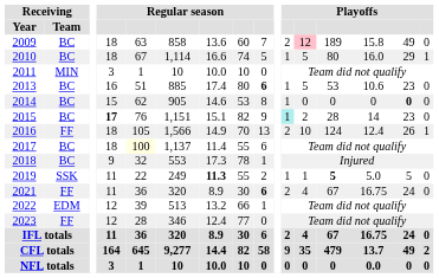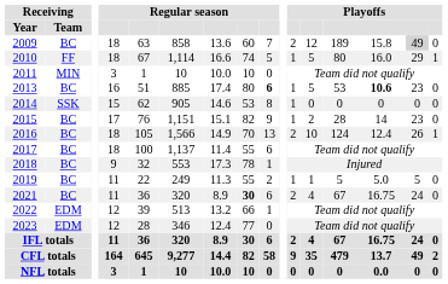 <table border="0" cellpadding="1" cellspacing="0" width="65%" style="text-align:center">
 <tr bgcolor="#e0e0e0">
 <th colspan="2">Receiving</th>
 <th rowspan="99" bgcolor="#ffffff"> </th>
 <th colspan="6">Regular season</th>
 <th rowspan="100" bgcolor="#ffffff"> </th>
 <th colspan="6">Playoffs</th>
 </tr>
 <tr bgcolor="#e0e0e0">
 <th>Year</th>
 <th>Team</th>
 <th></th>
 <th></th>
 <th></th>
 <th></th>
 <th></th>
 <th></th>
 <th></th>
 <th></th>
 <th></th>
 <th></th>
 <th></th>
 <th></th>
 </tr>
 <tr align="center">
 <td><a href='#'>2009</a></td>
 <td><a href='#'>BC</a></td>
 <td>18</td>
 <td>63</td>
 <td>858</td>
 <td>13.6</td>
 <td>60</td>
 <td>7</td>
 <td>2</td>
-<td style="background: pink;">12</td>
+<td>12</td>
 <td>189</td>
 <td>15.8</td>
-<td>49</td>
+<td style="background: lightgrey;">49</td>
 <td>0</td>
 </tr>
 <tr align="center" bgcolor="#f0f0f0">
 <td><a href='#'>2010</a></td>
-<td><a href='#'>BC</a></td>
+<td><a href='#'>FF</a></td>
 <td>18</td>
 <td>67</td>
 <td>1,114</td>
 <td>16.6</td>
 <td>74</td>
 <td>5</td>
 <td>1</td>
 <td>5</td>
 <td>80</td>
 <td>16.0</td>
 <td>29</td>
 <td>1</td>
 </tr>
 <tr align="center">
 <td><a href='#'>2011</a></td>
 <td><a href='#'>MIN</a></td>
 <td>3</td>
 <td>1</td>
 <td>10</td>
 <td>10.0</td>
 <td>10</td>
 <td>0</td>
 <td colspan="6"><em>Team did not qualify</em></td>
 </tr>
 <tr align="center">
 <td><a href='#'>2013</a></td>
 <td><a href='#'>BC</a></td>
 <td>16</td>
 <td>51</td>
 <td>885</td>
 <td>17.4</td>
 <td>80</td>
 <td><strong>6</strong></td>
 <td>1</td>
 <td>5</td>
 <td>53</td>
-<td>10.6</td>
+<td><strong>10.6</strong></td>
 <td>23</td>
 <td>0</td>
 </tr>
 <tr align="center" bgcolor="#f0f0f0">
 <td><a href='#'>2014</a></td>
-<td><a href='#'>BC</a></td>
+<td><a href='#'>SSK</a></td>
 <td>15</td>
 <td>62</td>
 <td>905</td>
 <td>14.6</td>
 <td>53</td>
 <td>8</td>
 <td>1</td>
 <td>0</td>
 <td>0</td>
 <td>0</td>
-<td><strong>0</strong></td>
+<td>0</td>
 <td>0</td>
 </tr>
 <tr>
 <td><a href='#'>2015</a></td>
 <td><a href='#'>BC</a></td>
-<td><strong>17</strong></td>
+<td>17</td>
 <td>76</td>
 <td>1,151</td>
 <td>15.1</td>
 <td>82</td>
 <td>9</td>
-<td style="background: paleturquoise;">1</td>
+<td>1</td>
 <td>2</td>
 <td>28</td>
 <td>14</td>
 <td>23</td>
 <td>0</td>
 </tr>
 <tr align="center" bgcolor="#f0f0f0">
 <td><a href='#'>2016</a></td>
-<td><a href='#'>FF</a></td>
+<td><a href='#'>BC</a></td>
 <td>18</td>
 <td>105</td>
 <td>1,566</td>
 <td>14.9</td>
 <td>70</td>
 <td>13</td>
 <td>2</td>
 <td>10</td>
 <td>124</td>
 <td>12.4</td>
 <td>26</td>
 <td>1</td>
 </tr>
 <tr>
 <td><a href='#'>2017</a></td>
 <td><a href='#'>BC</a></td>
 <td>18</td>
-<td style="background: lightyellow;">100</td>
+<td>100</td>
 <td>1,137</td>
 <td>11.4</td>
 <td>55</td>
 <td>6</td>
 <td colspan="6"><em>Team did not qualify</em></td>
 </tr>
 <tr>
 </tr>
 <tr align="center" bgcolor="#f0f0f0">
 <td><a href='#'>2018</a></td>
 <td><a href='#'>BC</a></td>
 <td>9</td>
 <td>32</td>
 <td>553</td>
 <td>17.3</td>
 <td>78</td>
 <td>1</td>
 <td colspan="6"><em>Injured</em></td>
 </tr>
 <tr>
 <td><a href='#'>2019</a></td>
-<td><a href='#'>SSK</a></td>
+<td><a href='#'>BC</a></td>
 <td>11</td>
 <td>22</td>
 <td>249</td>
-<td><strong>11.3</strong></td>
+<td>11.3</td>
 <td>55</td>
 <td>2</td>
 <td>1</td>
 <td>1</td>
-<td><strong>5</strong></td>
+<td>5</td>
 <td>5.0</td>
 <td>5</td>
 <td>0</td>
 </tr>
 <tr>
 </tr>
 <tr align="center" bgcolor="#f0f0f0">
 <td><a href='#'>2021</a></td>
-<td><a href='#'>FF</a></td>
+<td><a href='#'>BC</a></td>
 <td>11</td>
 <td>36</td>
 <td>320</td>
 <td>8.9</td>
-<td>30</td>
-<td><strong>6</strong></td>
+<td><strong>30</strong></td>
+<td>6</td>
 <td>2</td>
 <td>4</td>
 <td>67</td>
 <td>16.75</td>
 <td>24</td>
 <td>0</td>
 </tr>
 <tr>
 <td><a href='#'>2022</a></td>
 <td><a href='#'>EDM</a></td>
 <td>12</td>
 <td>39</td>
 <td>513</td>
 <td>13.2</td>
 <td>66</td>
 <td>1</td>
 <td colspan="6"><em>Team did not qualify</em></td>
 </tr>
 <tr>
 </tr>
 <tr align="center" bgcolor="#f0f0f0">
 <td><a href='#'>2023</a></td>
-<td><a href='#'>FF</a></td>
+<td><a href='#'>EDM</a></td>
 <td>12</td>
 <td>28</td>
 <td>346</td>
 <td>12.4</td>
 <td>77</td>
 <td>0</td>
 <td colspan="6"><em>Team did not qualify</em></td>
 </tr>
 <tr>
 </tr>
 <tr bgcolor="#e0e0e0">
 <th colspan="2"><a href='#'>IFL</a> totals</th>
 <th>11</th>
 <th>36</th>
 <th>320</th>
 <th>8.9</th>
 <th>30</th>
 <th>6</th>
 <th>2</th>
 <th>4</th>
 <th>67</th>
 <th>16.75</th>
 <th>24</th>
 <th>0</th>
 </tr>
 <tr bgcolor="#e0e0e0">
 <th colspan="2"><a href='#'>CFL</a> totals</th>
 <th>164</th>
 <th>645</th>
 <th>9,277</th>
 <th>14.4</th>
 <th>82</th>
 <th>58</th>
 <th>9</th>
 <th>35</th>
 <th>479</th>
 <th>13.7</th>
 <th>49</th>
 <th>2</th>
 </tr>
 <tr bgcolor="#e0e0e0">
 <th colspan="2"><a href='#'>NFL</a> totals</th>
 <th>3</th>
 <th>1</th>
 <th>10</th>
 <th>10.0</th>
 <th>10</th>
 <th>0</th>
 <th>0</th>
 <th>0</th>
 <th>0</th>
 <th>0.0</th>
 <th>0</th>
 <th>0</th>
 </tr>
 </table>
